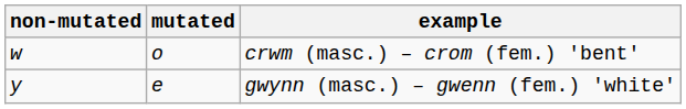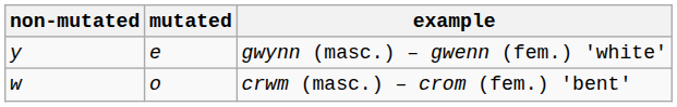 <table class="wikitable">
 <tr>
 <th>non-mutated</th>
 <th>mutated</th>
 <th>example</th>
 </tr>
 <tr>
+<td><em>y</em></td>
+<td><em>e</em></td>
+<td><em>gwynn</em> (masc.) – <em>gwenn</em> (fem.) 'white'</td>
+</tr>
+<tr>
 <td><em>w</em></td>
 <td><em>o</em></td>
 <td><em>crwm</em> (masc.) – <em>crom</em> (fem.) 'bent'</td>
 </tr>
-<tr>
-<td><em>y</em></td>
-<td><em>e</em></td>
-<td><em>gwynn</em> (masc.) – <em>gwenn</em> (fem.) 'white'</td>
-</tr>
 </table>
